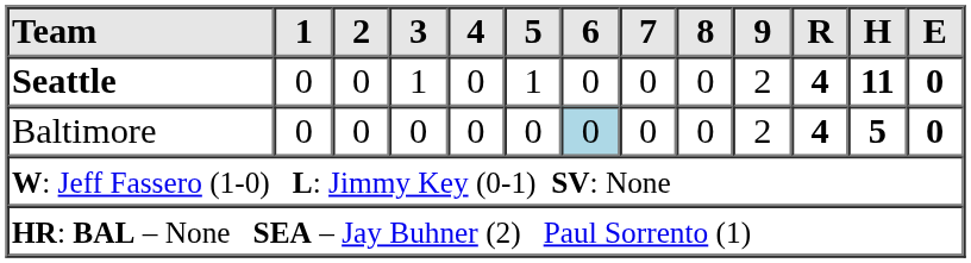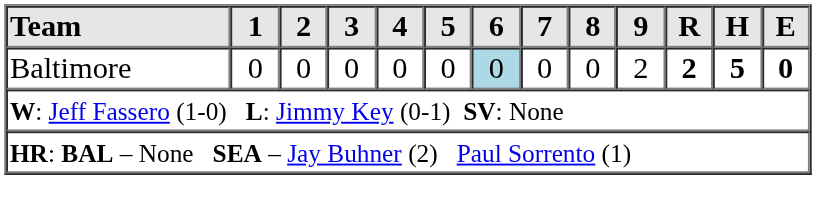 <table border=1 cellspacing=0 width=425 style="margin-left:3em;">
 <tr style="text-align:center; background-color:#e6e6e6;">
 <th align=left width=28%>Team</th>
 <th width=6%>1</th>
 <th width=6%>2</th>
 <th width=6%>3</th>
 <th width=6%>4</th>
 <th width=6%>5</th>
 <th width=6%>6</th>
 <th width=6%>7</th>
 <th width=6%>8</th>
 <th width=6%>9</th>
 <th width=6%>R</th>
 <th width=6%>H</th>
 <th width=6%>E</th>
 </tr>
 <tr style="text-align:center;">
-<td align=left><strong>Seattle</strong></td>
-<td>0</td>
-<td>0</td>
-<td>1</td>
-<td>0</td>
-<td>1</td>
-<td>0</td>
-<td>0</td>
-<td>0</td>
-<td>2</td>
-<td><strong>4</strong></td>
-<td><strong>11</strong></td>
-<td><strong>0</strong></td>
-</tr>
-<tr style="text-align:center;">
 <td align=left>Baltimore</td>
 <td>0</td>
 <td>0</td>
 <td>0</td>
 <td>0</td>
 <td>0</td>
 <td style="background: lightblue;">0</td>
 <td>0</td>
 <td>0</td>
 <td>2</td>
-<td><strong>4</strong></td>
+<td><strong>2</strong></td>
 <td><strong>5</strong></td>
 <td><strong>0</strong></td>
 </tr>
 <tr style="text-align:left;">
 <td colspan=13><small><strong>W</strong>: <a href='#'>Jeff Fassero</a> (1-0)   <strong>L</strong>: <a href='#'>Jimmy Key</a> (0-1)  <strong>SV</strong>: None</small></td>
 </tr>
 <tr style="text-align:left;">
 <td colspan=13><small><strong>HR</strong>: <strong>BAL</strong> – None   <strong>SEA</strong> – <a href='#'>Jay Buhner</a> (2)   <a href='#'>Paul Sorrento</a> (1)</small></td>
 </tr>
 </table>
